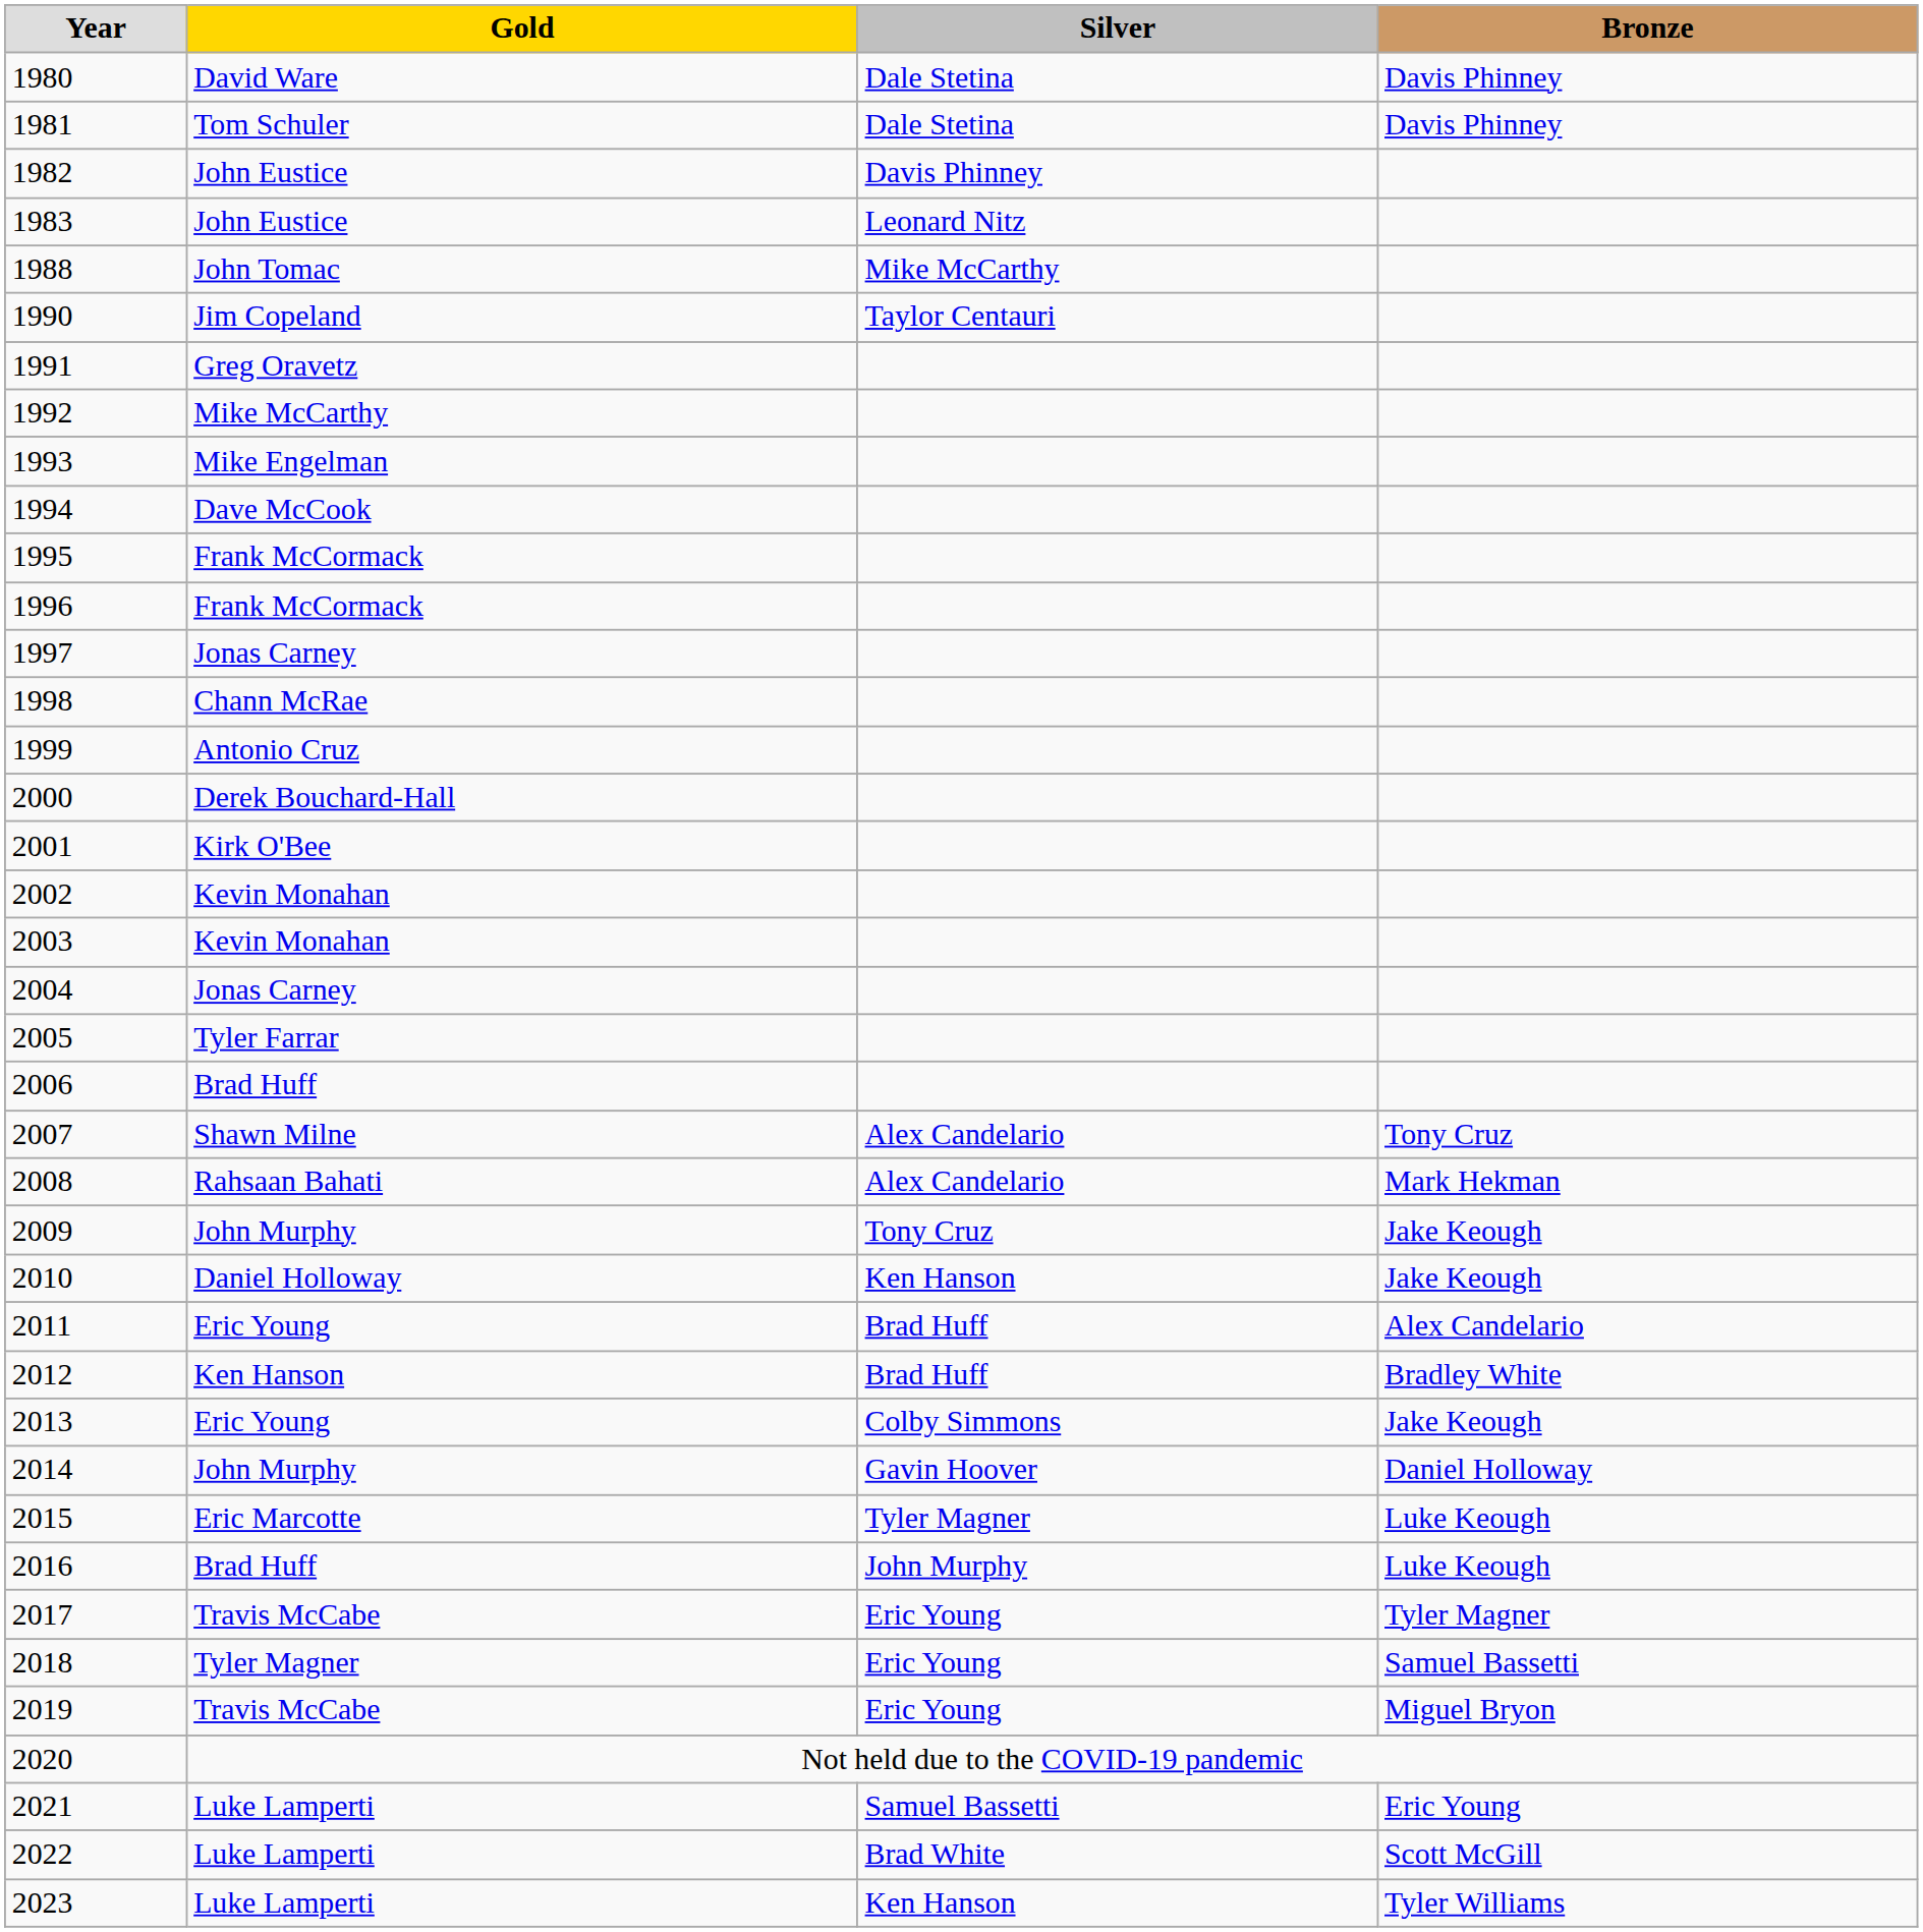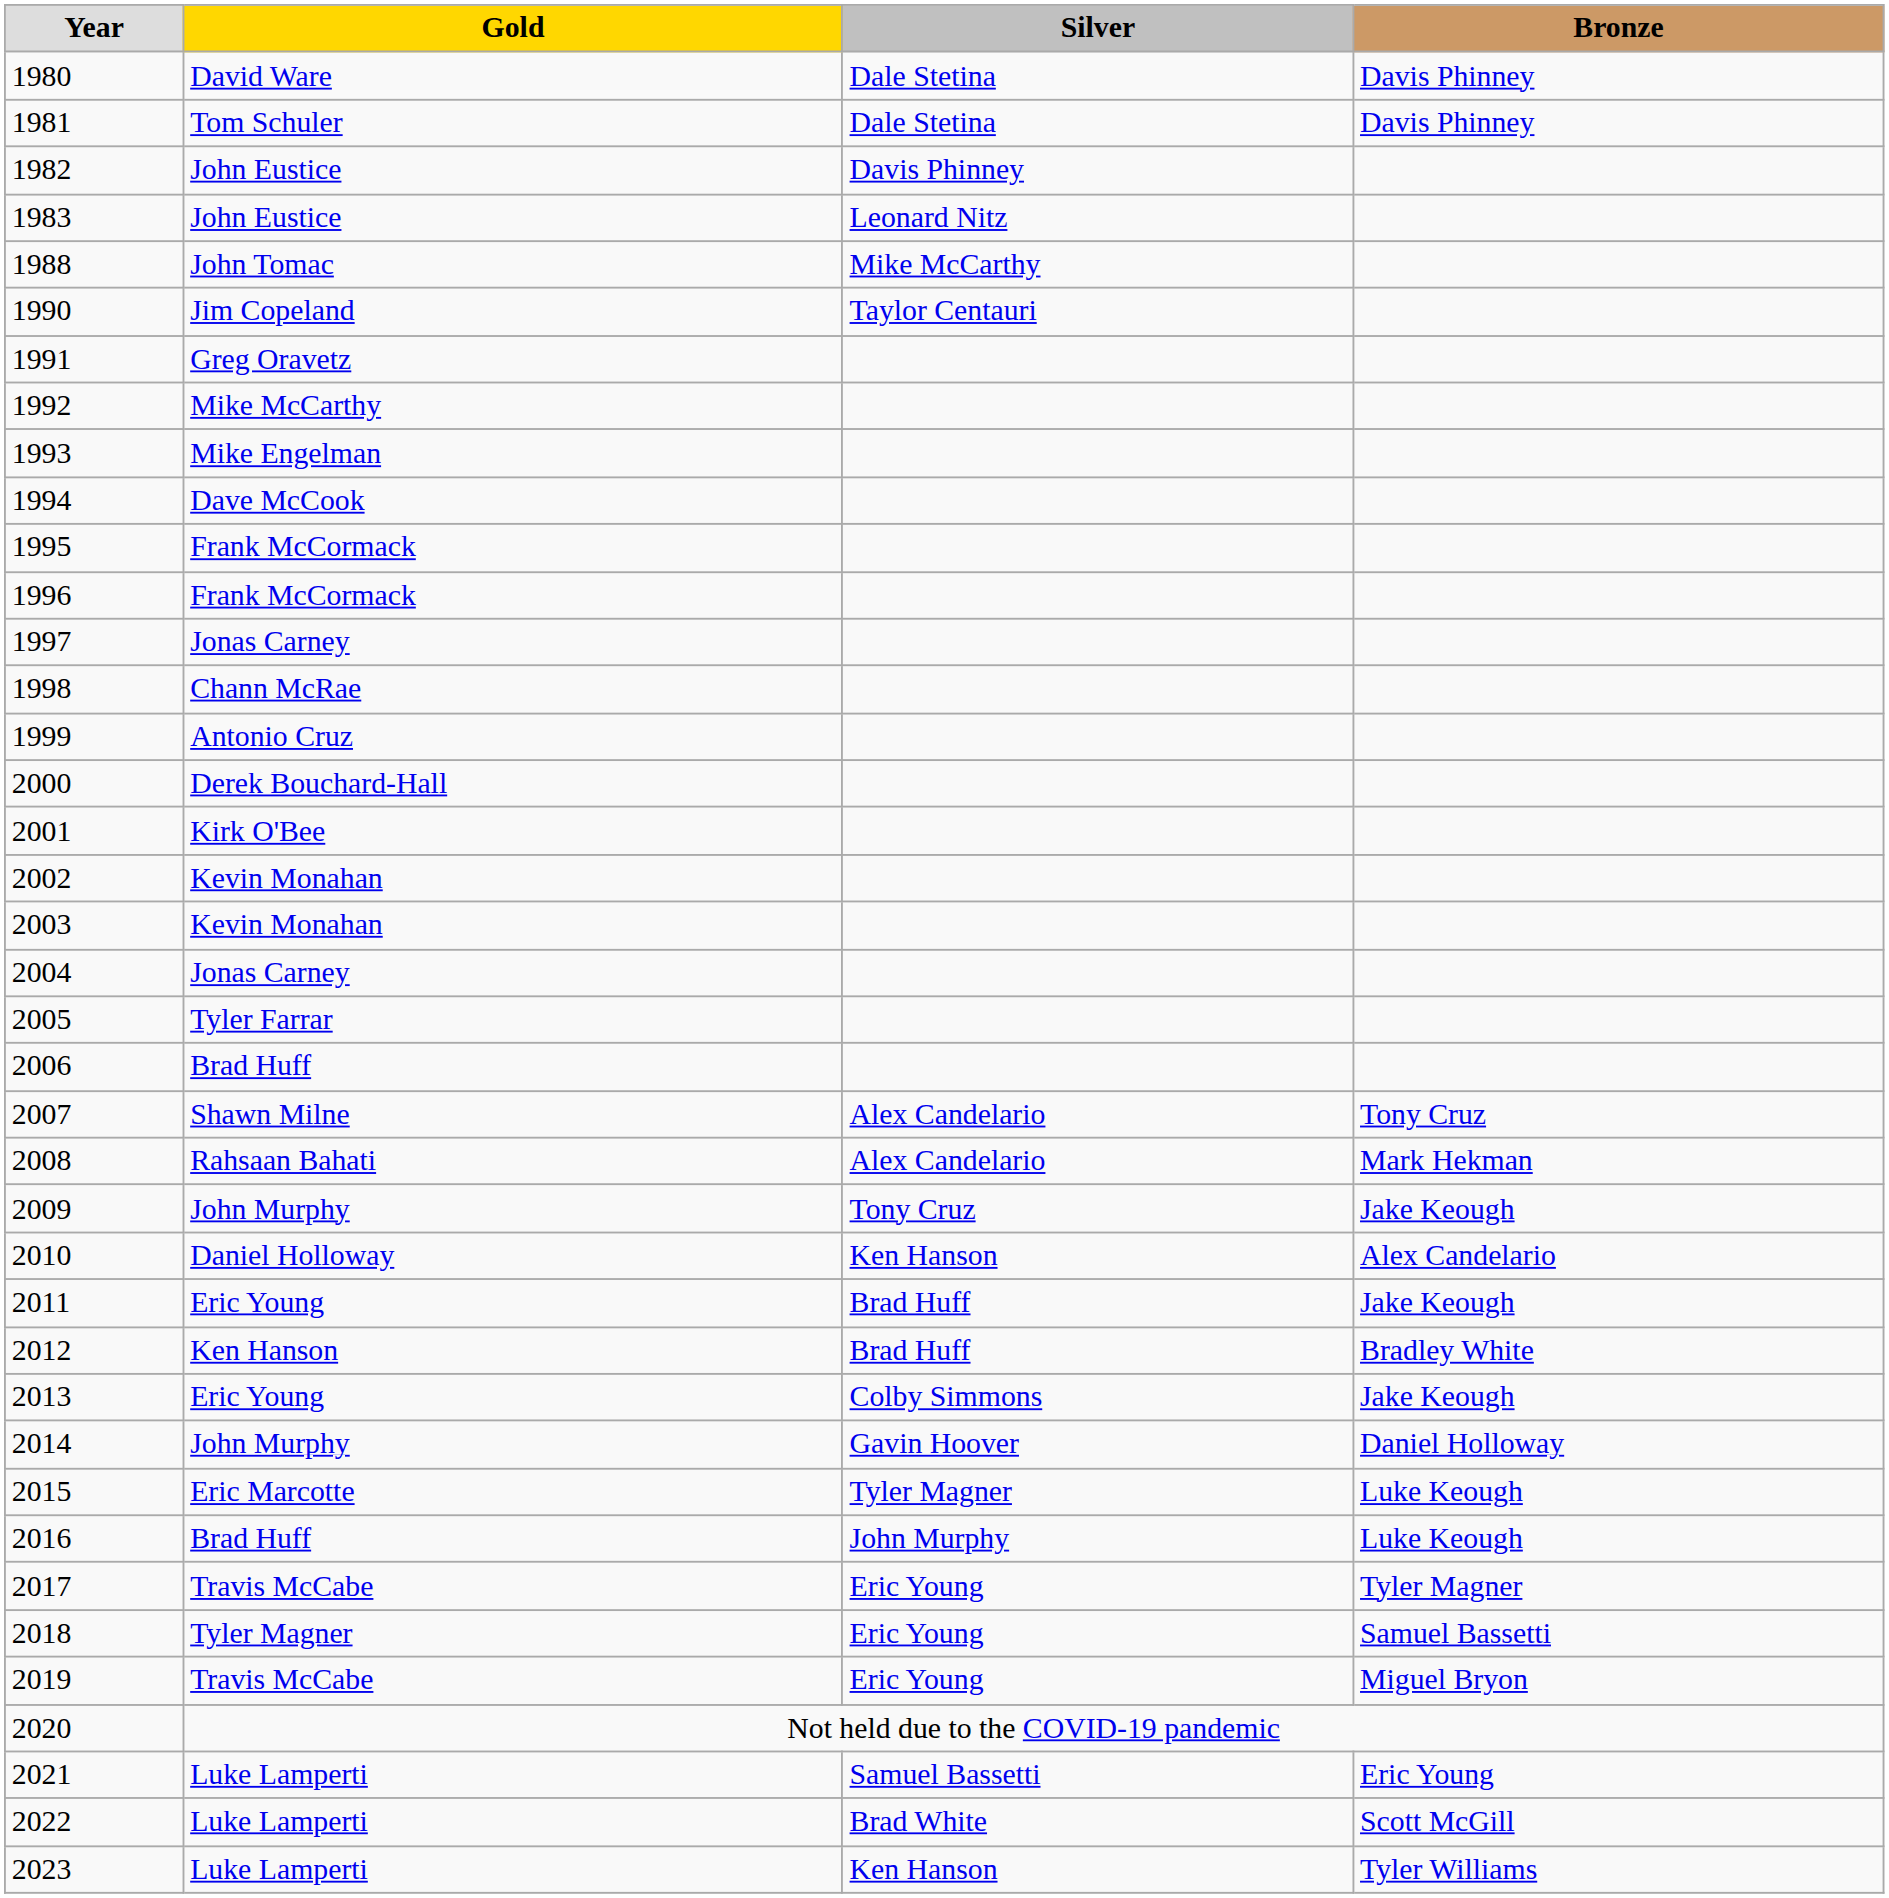 <table class="wikitable" style="width: 80%; text-align:left;">
 <tr>
 <td style="background:#DDDDDD; font-weight:bold; text-align:center;">Year</td>
 <td style="background:gold;font-weight:bold; text-align:center;">Gold</td>
 <td style="background:silver; font-weight:bold; text-align:center;">Silver</td>
 <td style="background:#cc9966; font-weight:bold; text-align:center;">Bronze</td>
 </tr>
 <tr>
 <td>1980</td>
 <td><a href='#'>David Ware</a></td>
 <td><a href='#'>Dale Stetina</a></td>
 <td><a href='#'>Davis Phinney</a></td>
 </tr>
 <tr>
 <td>1981</td>
 <td><a href='#'>Tom Schuler</a></td>
 <td><a href='#'>Dale Stetina</a></td>
 <td><a href='#'>Davis Phinney</a></td>
 </tr>
 <tr>
 <td>1982</td>
 <td><a href='#'>John Eustice</a></td>
 <td><a href='#'>Davis Phinney</a></td>
 <td></td>
 </tr>
 <tr>
 <td>1983</td>
 <td><a href='#'>John Eustice</a></td>
 <td><a href='#'>Leonard Nitz </a></td>
 <td></td>
 </tr>
 <tr>
 <td>1988</td>
 <td><a href='#'>John Tomac</a></td>
 <td><a href='#'>Mike McCarthy</a></td>
 <td></td>
 </tr>
 <tr>
 <td>1990</td>
 <td><a href='#'>Jim Copeland</a></td>
 <td><a href='#'>Taylor Centauri</a></td>
 <td></td>
 </tr>
 <tr>
 <td>1991</td>
 <td><a href='#'>Greg Oravetz</a></td>
 <td></td>
 <td></td>
 </tr>
 <tr>
 <td>1992</td>
 <td><a href='#'>Mike McCarthy</a></td>
 <td></td>
 <td></td>
 </tr>
 <tr>
 <td>1993</td>
 <td><a href='#'>Mike Engelman</a></td>
 <td></td>
 <td></td>
 </tr>
 <tr>
 <td>1994</td>
 <td><a href='#'>Dave McCook</a></td>
 <td></td>
 <td></td>
 </tr>
 <tr>
 <td>1995</td>
 <td><a href='#'>Frank McCormack</a></td>
 <td></td>
 <td></td>
 </tr>
 <tr>
 <td>1996</td>
 <td><a href='#'>Frank McCormack</a></td>
 <td></td>
 <td></td>
 </tr>
 <tr>
 <td>1997</td>
 <td><a href='#'>Jonas Carney</a></td>
 <td></td>
 <td></td>
 </tr>
 <tr>
 <td>1998</td>
 <td><a href='#'>Chann McRae</a></td>
 <td></td>
 <td></td>
 </tr>
 <tr>
 <td>1999</td>
 <td><a href='#'>Antonio Cruz</a></td>
 <td></td>
 <td></td>
 </tr>
 <tr>
 <td>2000</td>
 <td><a href='#'>Derek Bouchard-Hall</a></td>
 <td></td>
 <td></td>
 </tr>
 <tr>
 <td>2001</td>
 <td><a href='#'>Kirk O'Bee</a></td>
 <td></td>
 <td></td>
 </tr>
 <tr>
 <td>2002</td>
 <td><a href='#'>Kevin Monahan</a></td>
 <td></td>
 <td></td>
 </tr>
 <tr>
 <td>2003</td>
 <td><a href='#'>Kevin Monahan</a></td>
 <td></td>
 <td></td>
 </tr>
 <tr>
 <td>2004</td>
 <td><a href='#'>Jonas Carney</a></td>
 <td></td>
 <td></td>
 </tr>
 <tr>
 <td>2005</td>
 <td><a href='#'>Tyler Farrar</a></td>
 <td></td>
 <td></td>
 </tr>
 <tr>
 <td>2006</td>
 <td><a href='#'>Brad Huff</a></td>
 <td></td>
 <td></td>
 </tr>
 <tr>
 <td>2007</td>
 <td><a href='#'>Shawn Milne</a></td>
 <td><a href='#'>Alex Candelario</a></td>
 <td><a href='#'>Tony Cruz</a></td>
 </tr>
 <tr>
 <td>2008</td>
 <td><a href='#'>Rahsaan Bahati</a></td>
 <td><a href='#'>Alex Candelario</a></td>
 <td><a href='#'>Mark Hekman</a></td>
 </tr>
 <tr>
 <td>2009</td>
 <td><a href='#'>John Murphy</a></td>
 <td><a href='#'>Tony Cruz</a></td>
 <td><a href='#'>Jake Keough</a></td>
 </tr>
 <tr>
 <td>2010</td>
 <td><a href='#'>Daniel Holloway</a></td>
 <td><a href='#'>Ken Hanson</a></td>
-<td><a href='#'>Jake Keough</a></td>
+<td><a href='#'>Alex Candelario</a></td>
 </tr>
 <tr>
 <td>2011</td>
 <td><a href='#'>Eric Young</a></td>
 <td><a href='#'>Brad Huff</a></td>
-<td><a href='#'>Alex Candelario</a></td>
+<td><a href='#'>Jake Keough</a></td>
 </tr>
 <tr>
 <td>2012</td>
 <td><a href='#'>Ken Hanson</a></td>
 <td><a href='#'>Brad Huff</a></td>
 <td><a href='#'>Bradley White</a></td>
 </tr>
 <tr>
 <td>2013</td>
 <td><a href='#'>Eric Young</a></td>
 <td><a href='#'>Colby Simmons</a></td>
 <td><a href='#'>Jake Keough</a></td>
 </tr>
 <tr>
 <td>2014</td>
 <td><a href='#'>John Murphy</a></td>
 <td><a href='#'>Gavin Hoover</a></td>
 <td><a href='#'>Daniel Holloway</a></td>
 </tr>
 <tr>
 <td>2015</td>
 <td><a href='#'>Eric Marcotte</a></td>
 <td><a href='#'>Tyler Magner</a></td>
 <td><a href='#'>Luke Keough</a></td>
 </tr>
 <tr>
 <td>2016</td>
 <td><a href='#'>Brad Huff</a></td>
 <td><a href='#'>John Murphy</a></td>
 <td><a href='#'>Luke Keough</a></td>
 </tr>
 <tr>
 <td>2017</td>
 <td><a href='#'>Travis McCabe</a></td>
 <td><a href='#'>Eric Young</a></td>
 <td><a href='#'>Tyler Magner</a></td>
 </tr>
 <tr>
 <td>2018</td>
 <td><a href='#'>Tyler Magner</a></td>
 <td><a href='#'>Eric Young</a></td>
 <td><a href='#'>Samuel Bassetti</a></td>
 </tr>
 <tr>
 <td>2019</td>
 <td><a href='#'>Travis McCabe</a></td>
 <td><a href='#'>Eric Young</a></td>
 <td><a href='#'>Miguel Bryon</a></td>
 </tr>
 <tr>
 <td>2020</td>
 <td colspan="3" align="center">Not held due to the <a href='#'>COVID-19 pandemic</a></td>
 </tr>
 <tr>
 <td>2021</td>
 <td><a href='#'>Luke Lamperti</a></td>
 <td><a href='#'>Samuel Bassetti</a></td>
 <td><a href='#'>Eric Young</a></td>
 </tr>
 <tr>
 <td>2022</td>
 <td><a href='#'>Luke Lamperti</a></td>
 <td><a href='#'>Brad White</a></td>
 <td><a href='#'>Scott McGill</a></td>
 </tr>
 <tr>
 <td>2023</td>
 <td><a href='#'>Luke Lamperti</a></td>
 <td><a href='#'>Ken Hanson</a></td>
 <td><a href='#'>Tyler Williams</a></td>
 </tr>
 </table>
